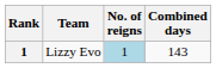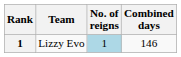 <table class="wikitable sortable" style="text-align:center">
 <tr>
 <th>Rank</th>
 <th>Team</th>
 <th>No. of<br>reigns</th>
 <th data-sort-type="number">Combined<br>days</th>
 </tr>
 <tr>
 <th>1</th>
 <td>Lizzy Evo</td>
 <td style="background: lightblue;">1</td>
-<td>143</td>
+<td>146</td>
 </tr>
 </table>
